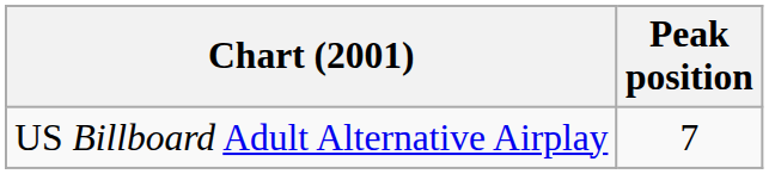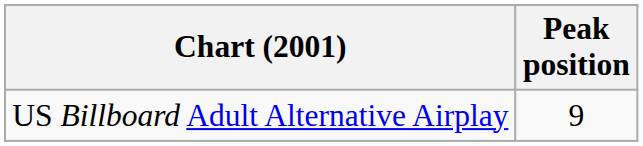 <table class="wikitable">
 <tr>
 <th>Chart (2001)</th>
 <th>Peak<br>position</th>
 </tr>
 <tr>
 <td>US <em>Billboard</em> <a href='#'>Adult Alternative Airplay</a></td>
-<td align="center">7</td>
+<td align="center">9</td>
 </tr>
 </table>
